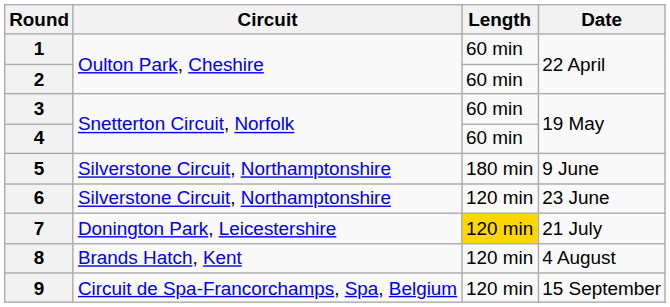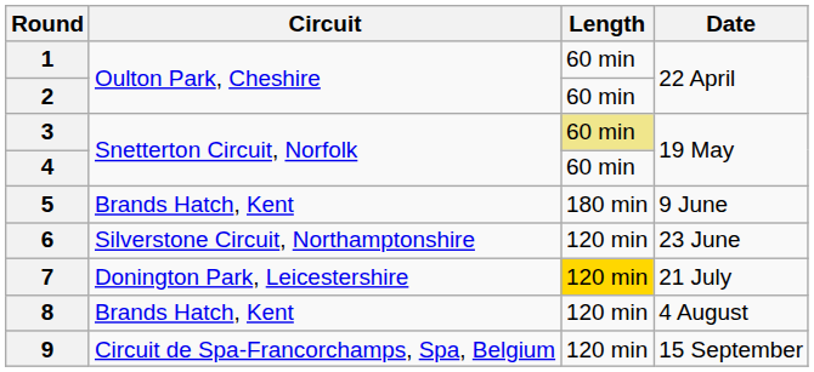 <table class="wikitable" style="font-size: 85%;">
 <tr>
 <th>Round</th>
 <th>Circuit</th>
 <th>Length</th>
 <th>Date</th>
 </tr>
 <tr>
 <th>1</th>
 <td rowspan=2><a href='#'>Oulton Park</a>, <a href='#'>Cheshire</a></td>
 <td>60 min</td>
 <td rowspan=2>22 April</td>
 </tr>
 <tr>
 <th>2</th>
 <td>60 min</td>
 </tr>
 <tr>
 <th>3</th>
 <td rowspan=2><a href='#'>Snetterton Circuit</a>, <a href='#'>Norfolk</a></td>
-<td>60 min</td>
+<td style="background: khaki;">60 min</td>
 <td rowspan=2>19 May</td>
 </tr>
 <tr>
 <th>4</th>
 <td>60 min</td>
 </tr>
 <tr>
 <th>5</th>
-<td><a href='#'>Silverstone Circuit</a>, <a href='#'>Northamptonshire</a></td>
+<td><a href='#'>Brands Hatch</a>, <a href='#'>Kent</a></td>
 <td>180 min</td>
 <td>9 June</td>
 </tr>
 <tr>
 <th>6</th>
 <td><a href='#'>Silverstone Circuit</a>, <a href='#'>Northamptonshire</a></td>
 <td>120 min</td>
 <td>23 June</td>
 </tr>
 <tr>
 <th>7</th>
 <td><a href='#'>Donington Park</a>, <a href='#'>Leicestershire</a></td>
 <td style="background: gold;">120 min</td>
 <td>21 July</td>
 </tr>
 <tr>
 <th>8</th>
 <td><a href='#'>Brands Hatch</a>, <a href='#'>Kent</a></td>
 <td>120 min</td>
 <td>4 August</td>
 </tr>
 <tr>
 <th>9</th>
 <td><a href='#'>Circuit de Spa-Francorchamps</a>, <a href='#'>Spa</a>, <a href='#'>Belgium</a></td>
 <td>120 min</td>
 <td>15 September</td>
 </tr>
 </table>
